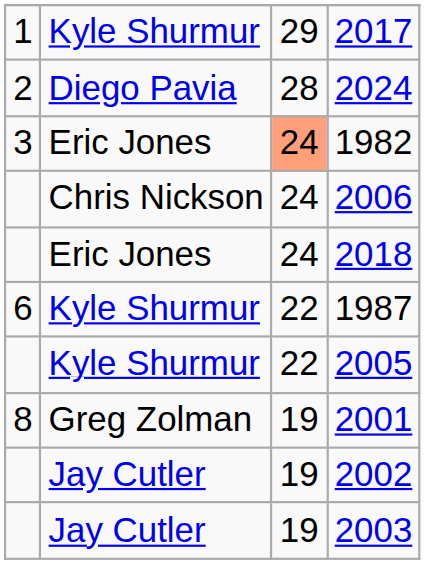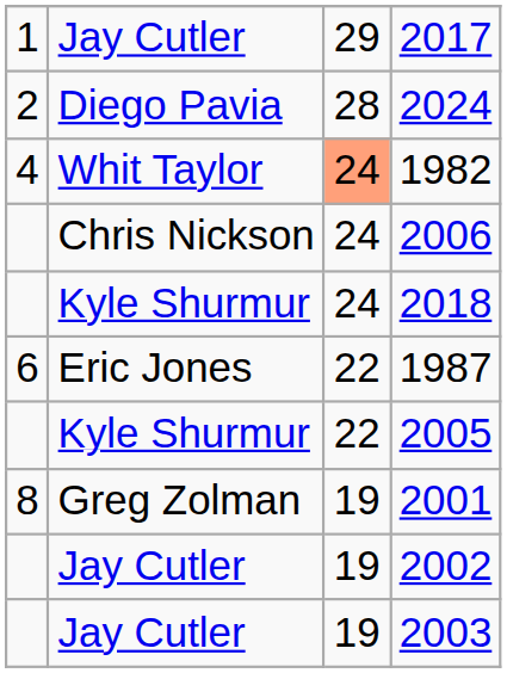 <table class="wikitable">
 <tr>
 </tr>
 <tr>
 <td>1</td>
-<td><a href='#'>Kyle Shurmur</a></td>
+<td><a href='#'>Jay Cutler</a></td>
 <td><abbr>29</abbr></td>
 <td><a href='#'>2017</a></td>
 </tr>
 <tr>
 <td>2</td>
 <td><a href='#'>Diego Pavia</a></td>
 <td><abbr>28</abbr></td>
 <td><a href='#'>2024</a></td>
 </tr>
 <tr>
-<td>3</td>
-<td>Eric Jones</td>
+<td>4</td>
+<td><a href='#'>Whit Taylor</a></td>
 <td style="background: lightsalmon;"><abbr>24</abbr></td>
 <td>1982</td>
 </tr>
 <tr>
 <td></td>
 <td>Chris Nickson</td>
 <td><abbr>24</abbr></td>
 <td><a href='#'>2006</a></td>
 </tr>
 <tr>
 <td></td>
-<td>Eric Jones</td>
+<td><a href='#'>Kyle Shurmur</a></td>
 <td><abbr>24</abbr></td>
 <td><a href='#'>2018</a></td>
 </tr>
 <tr>
 <td>6</td>
-<td><a href='#'>Kyle Shurmur</a></td>
+<td>Eric Jones</td>
 <td><abbr>22</abbr></td>
 <td>1987</td>
 </tr>
 <tr>
 <td></td>
 <td><a href='#'>Kyle Shurmur</a></td>
 <td><abbr>22</abbr></td>
 <td><a href='#'>2005</a></td>
 </tr>
 <tr>
 <td>8</td>
 <td>Greg Zolman</td>
 <td><abbr>19</abbr></td>
 <td><a href='#'>2001</a></td>
 </tr>
 <tr>
 <td></td>
 <td><a href='#'>Jay Cutler</a></td>
 <td><abbr>19</abbr></td>
 <td><a href='#'>2002</a></td>
 </tr>
 <tr>
 <td></td>
 <td><a href='#'>Jay Cutler</a></td>
 <td><abbr>19</abbr></td>
 <td><a href='#'>2003</a></td>
 </tr>
 </table>
